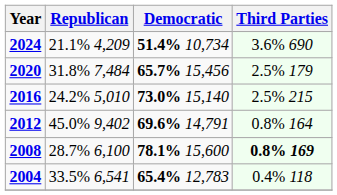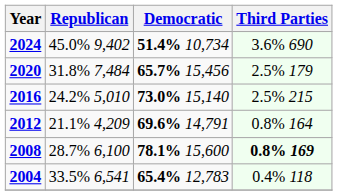 <table class="wikitable" style="float:right; font-size:95%;">
 <tr>
 <th>Year</th>
 <th><a href='#'>Republican</a></th>
 <th><a href='#'>Democratic</a></th>
 <th><a href='#'>Third Parties</a></th>
 </tr>
 <tr>
 <td style="text-align:center;" ><strong><a href='#'>2024</a></strong></td>
-<td style="text-align:center;" >21.1% <em>4,209</em></td>
+<td style="text-align:center;" >45.0% <em>9,402</em></td>
 <td style="text-align:center;" ><strong>51.4%</strong>  <em>10,734</em></td>
 <td style="text-align:center; background:honeyDew;">3.6% <em>690</em></td>
 </tr>
 <tr>
 <td style="text-align:center;" ><strong><a href='#'>2020</a></strong></td>
 <td style="text-align:center;" >31.8% <em>7,484</em></td>
 <td style="text-align:center;" ><strong>65.7%</strong>  <em>15,456</em></td>
 <td style="text-align:center; background:honeyDew;">2.5% <em>179</em></td>
 </tr>
 <tr>
 <td style="text-align:center;" ><strong><a href='#'>2016</a></strong></td>
 <td style="text-align:center;" >24.2% <em>5,010</em></td>
 <td style="text-align:center;" ><strong>73.0%</strong> <em>15,140</em></td>
 <td style="text-align:center; background:honeyDew;">2.5% <em>215</em></td>
 </tr>
 <tr>
 <td style="text-align:center;" ><strong><a href='#'>2012</a></strong></td>
-<td style="text-align:center;" >45.0% <em>9,402</em></td>
+<td style="text-align:center;" >21.1% <em>4,209</em></td>
 <td style="text-align:center;" ><strong>69.6%</strong> <em>14,791</em></td>
 <td style="text-align:center; background:honeyDew;">0.8% <em>164</em></td>
 </tr>
 <tr>
 <td style="text-align:center;" ><strong><a href='#'>2008</a></strong></td>
 <td style="text-align:center;" >28.7%  <em>6,100</em></td>
 <td style="text-align:center;" ><strong>78.1%</strong> <em>15,600</em></td>
 <td style="text-align:center; background:honeyDew;"><strong>0.8% <em>169</em></strong></td>
 </tr>
 <tr>
 <td style="text-align:center;" ><strong><a href='#'>2004</a></strong></td>
 <td style="text-align:center;" >33.5% <em>6,541</em></td>
 <td style="text-align:center;" ><strong>65.4%</strong>   <em>12,783</em></td>
 <td style="text-align:center; background:honeyDew;">0.4% <em>118</em></td>
 </tr>
 <tr>
 </tr>
 </table>
